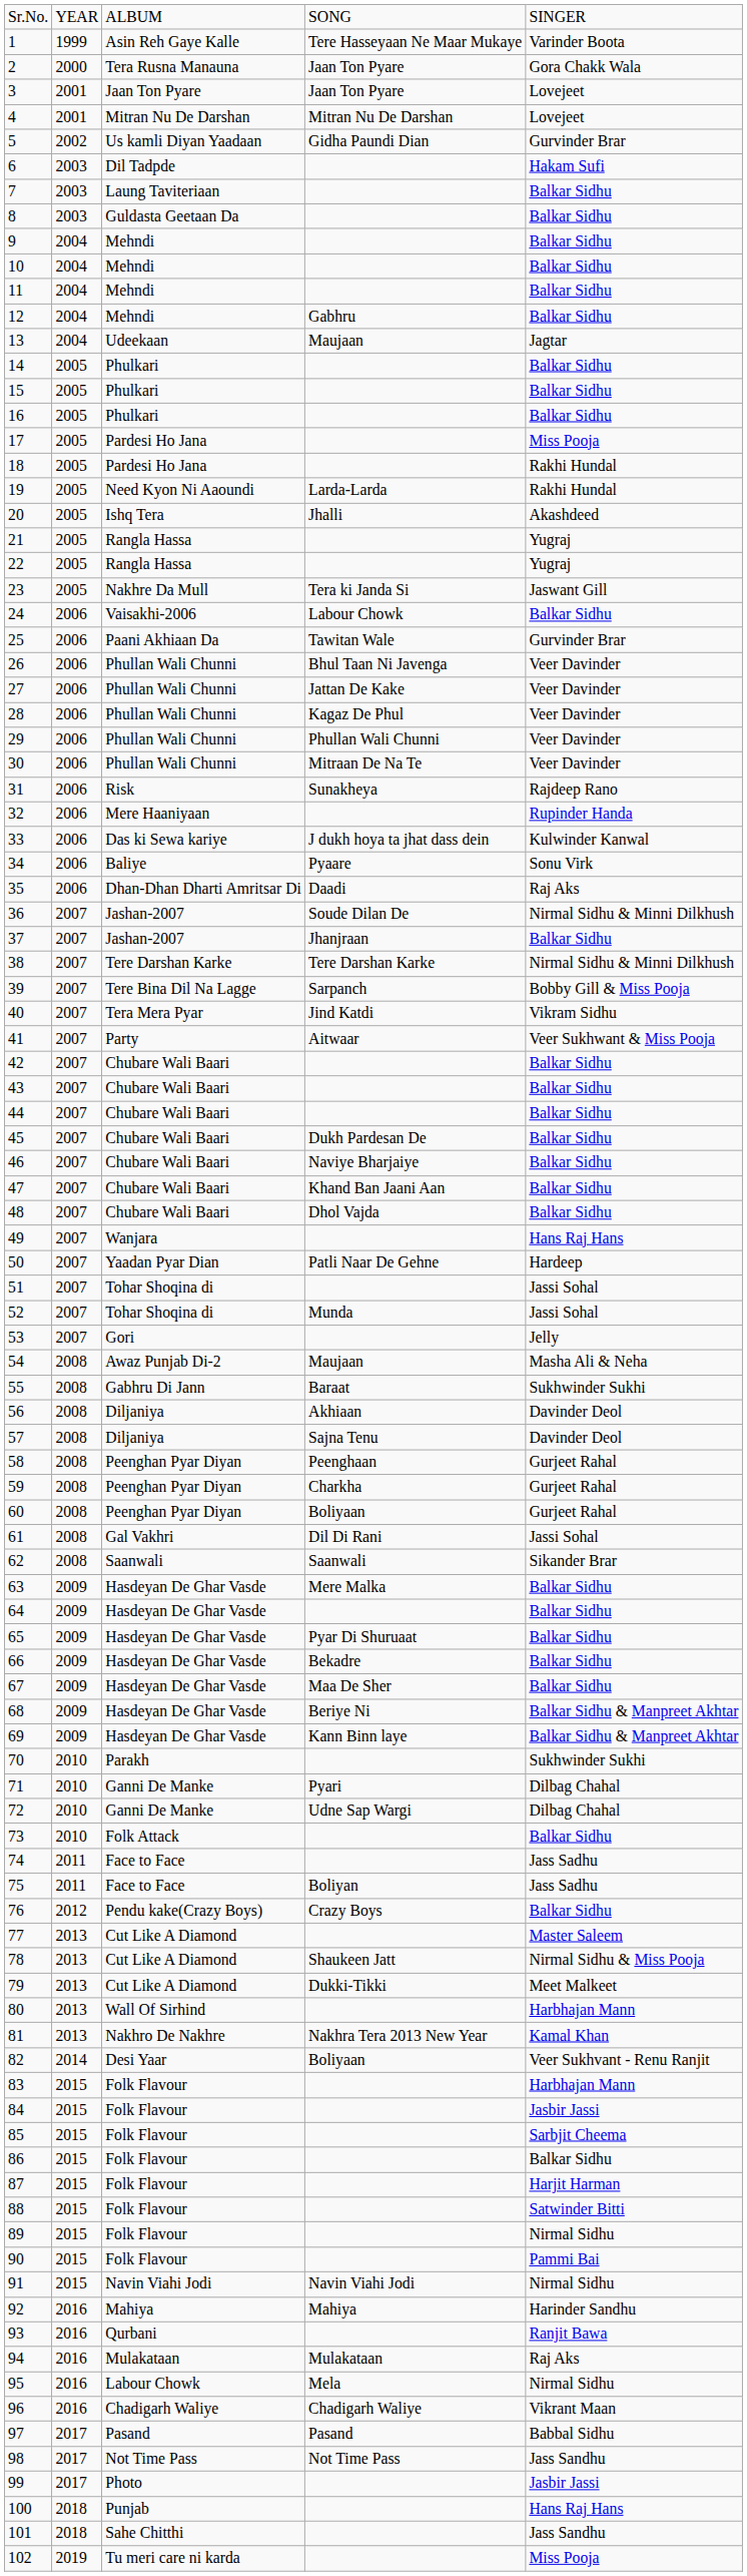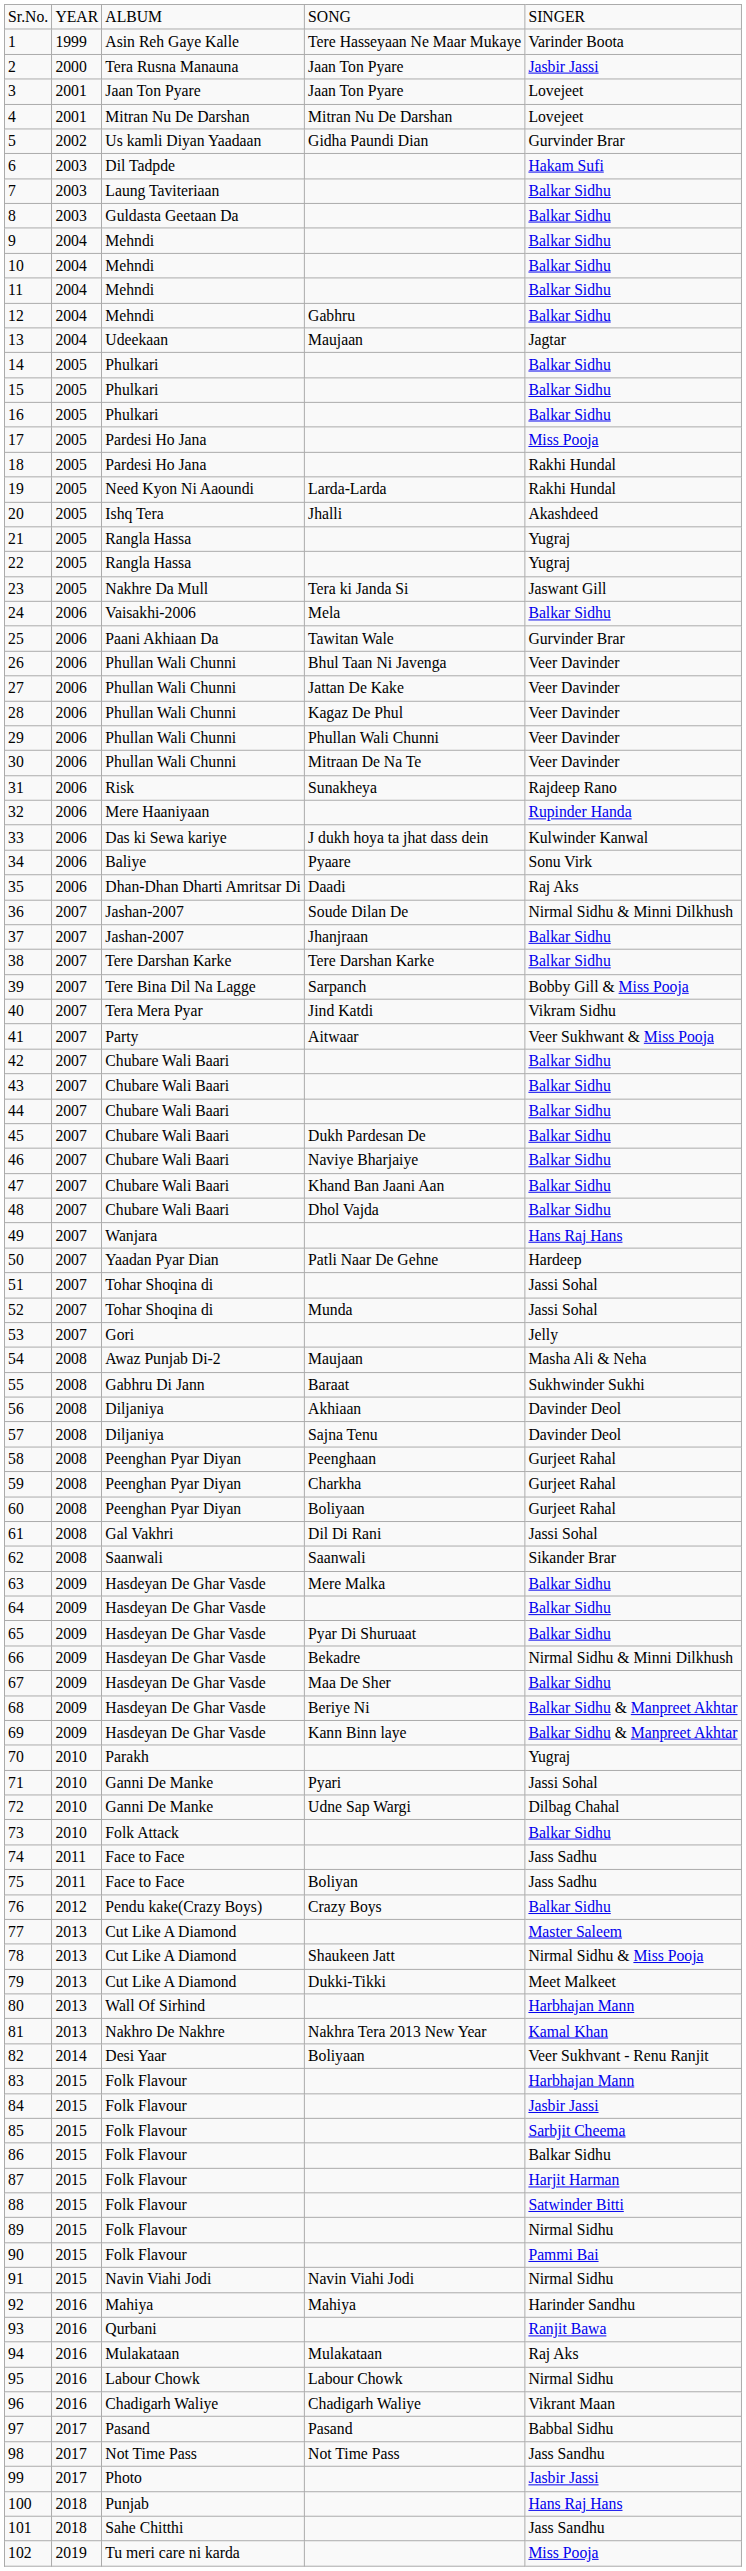 <table class="wikitable">
 <tr>
 <td>Sr.No.</td>
 <td>YEAR</td>
 <td>ALBUM</td>
 <td>SONG</td>
 <td>SINGER</td>
 </tr>
 <tr>
 <td>1</td>
 <td>1999</td>
 <td>Asin Reh Gaye Kalle</td>
 <td>Tere Hasseyaan Ne Maar Mukaye</td>
 <td>Varinder Boota</td>
 </tr>
 <tr>
 <td>2</td>
 <td>2000</td>
 <td>Tera Rusna Manauna</td>
 <td>Jaan Ton Pyare</td>
-<td>Gora Chakk Wala</td>
+<td><a href='#'>Jasbir Jassi</a></td>
 </tr>
 <tr>
 <td>3</td>
 <td>2001</td>
 <td>Jaan Ton Pyare</td>
 <td>Jaan Ton Pyare</td>
 <td>Lovejeet</td>
 </tr>
 <tr>
 <td>4</td>
 <td>2001</td>
 <td>Mitran Nu De Darshan</td>
 <td>Mitran Nu De Darshan</td>
 <td>Lovejeet</td>
 </tr>
 <tr>
 <td>5</td>
 <td>2002</td>
 <td>Us kamli Diyan Yaadaan</td>
 <td>Gidha Paundi Dian</td>
 <td>Gurvinder Brar</td>
 </tr>
 <tr>
 <td>6</td>
 <td>2003</td>
 <td>Dil Tadpde</td>
 <td></td>
 <td><a href='#'>Hakam Sufi</a></td>
 </tr>
 <tr>
 <td>7</td>
 <td>2003</td>
 <td>Laung Taviteriaan</td>
 <td></td>
 <td><a href='#'>Balkar Sidhu</a></td>
 </tr>
 <tr>
 <td>8</td>
 <td>2003</td>
 <td>Guldasta Geetaan Da</td>
 <td></td>
 <td><a href='#'>Balkar Sidhu</a></td>
 </tr>
 <tr>
 <td>9</td>
 <td>2004</td>
 <td>Mehndi</td>
 <td></td>
 <td><a href='#'>Balkar Sidhu</a></td>
 </tr>
 <tr>
 <td>10</td>
 <td>2004</td>
 <td>Mehndi</td>
 <td></td>
 <td><a href='#'>Balkar Sidhu</a></td>
 </tr>
 <tr>
 <td>11</td>
 <td>2004</td>
 <td>Mehndi</td>
 <td></td>
 <td><a href='#'>Balkar Sidhu</a></td>
 </tr>
 <tr>
 <td>12</td>
 <td>2004</td>
 <td>Mehndi</td>
 <td>Gabhru</td>
 <td><a href='#'>Balkar Sidhu</a></td>
 </tr>
 <tr>
 <td>13</td>
 <td>2004</td>
 <td>Udeekaan</td>
 <td>Maujaan</td>
 <td>Jagtar</td>
 </tr>
 <tr>
 <td>14</td>
 <td>2005</td>
 <td>Phulkari</td>
 <td></td>
 <td><a href='#'>Balkar Sidhu</a></td>
 </tr>
 <tr>
 <td>15</td>
 <td>2005</td>
 <td>Phulkari</td>
 <td></td>
 <td><a href='#'>Balkar Sidhu</a></td>
 </tr>
 <tr>
 <td>16</td>
 <td>2005</td>
 <td>Phulkari</td>
 <td></td>
 <td><a href='#'>Balkar Sidhu</a></td>
 </tr>
 <tr>
 <td>17</td>
 <td>2005</td>
 <td>Pardesi Ho Jana</td>
 <td></td>
 <td><a href='#'>Miss Pooja</a></td>
 </tr>
 <tr>
 <td>18</td>
 <td>2005</td>
 <td>Pardesi Ho Jana</td>
 <td></td>
 <td>Rakhi Hundal</td>
 </tr>
 <tr>
 <td>19</td>
 <td>2005</td>
 <td>Need Kyon Ni Aaoundi</td>
 <td>Larda-Larda</td>
 <td>Rakhi Hundal</td>
 </tr>
 <tr>
 <td>20</td>
 <td>2005</td>
 <td>Ishq Tera</td>
 <td>Jhalli</td>
 <td>Akashdeed</td>
 </tr>
 <tr>
 <td>21</td>
 <td>2005</td>
 <td>Rangla Hassa</td>
 <td></td>
 <td>Yugraj</td>
 </tr>
 <tr>
 <td>22</td>
 <td>2005</td>
 <td>Rangla Hassa</td>
 <td></td>
 <td>Yugraj</td>
 </tr>
 <tr>
 <td>23</td>
 <td>2005</td>
 <td>Nakhre Da Mull</td>
 <td>Tera ki Janda Si</td>
 <td>Jaswant Gill</td>
 </tr>
 <tr>
 <td>24</td>
 <td>2006</td>
 <td>Vaisakhi-2006</td>
-<td>Labour Chowk</td>
+<td>Mela</td>
 <td><a href='#'>Balkar Sidhu</a></td>
 </tr>
 <tr>
 <td>25</td>
 <td>2006</td>
 <td>Paani Akhiaan Da</td>
 <td>Tawitan Wale</td>
 <td>Gurvinder Brar</td>
 </tr>
 <tr>
 <td>26</td>
 <td>2006</td>
 <td>Phullan Wali Chunni</td>
 <td>Bhul Taan Ni Javenga</td>
 <td>Veer Davinder</td>
 </tr>
 <tr>
 <td>27</td>
 <td>2006</td>
 <td>Phullan Wali Chunni</td>
 <td>Jattan De Kake</td>
 <td>Veer Davinder</td>
 </tr>
 <tr>
 <td>28</td>
 <td>2006</td>
 <td>Phullan Wali Chunni</td>
 <td>Kagaz De Phul</td>
 <td>Veer Davinder</td>
 </tr>
 <tr>
 <td>29</td>
 <td>2006</td>
 <td>Phullan Wali Chunni</td>
 <td>Phullan Wali Chunni</td>
 <td>Veer Davinder</td>
 </tr>
 <tr>
 <td>30</td>
 <td>2006</td>
 <td>Phullan Wali Chunni</td>
 <td>Mitraan De Na Te</td>
 <td>Veer Davinder</td>
 </tr>
 <tr>
 <td>31</td>
 <td>2006</td>
 <td>Risk</td>
 <td>Sunakheya</td>
 <td>Rajdeep Rano</td>
 </tr>
 <tr>
 <td>32</td>
 <td>2006</td>
 <td>Mere Haaniyaan</td>
 <td></td>
 <td><a href='#'>Rupinder Handa</a></td>
 </tr>
 <tr>
 <td>33</td>
 <td>2006</td>
 <td>Das ki Sewa kariye</td>
 <td>J dukh hoya ta jhat dass dein</td>
 <td>Kulwinder Kanwal</td>
 </tr>
 <tr>
 <td>34</td>
 <td>2006</td>
 <td>Baliye</td>
 <td>Pyaare</td>
 <td>Sonu Virk</td>
 </tr>
 <tr>
 <td>35</td>
 <td>2006</td>
 <td>Dhan-Dhan Dharti Amritsar Di</td>
 <td>Daadi</td>
 <td>Raj Aks</td>
 </tr>
 <tr>
 <td>36</td>
 <td>2007</td>
 <td>Jashan-2007</td>
 <td>Soude Dilan De</td>
 <td>Nirmal Sidhu & Minni Dilkhush</td>
 </tr>
 <tr>
 <td>37</td>
 <td>2007</td>
 <td>Jashan-2007</td>
 <td>Jhanjraan</td>
 <td><a href='#'>Balkar Sidhu</a></td>
 </tr>
 <tr>
 <td>38</td>
 <td>2007</td>
 <td>Tere Darshan Karke</td>
 <td>Tere Darshan Karke</td>
-<td>Nirmal Sidhu & Minni Dilkhush</td>
+<td><a href='#'>Balkar Sidhu</a></td>
 </tr>
 <tr>
 <td>39</td>
 <td>2007</td>
 <td>Tere Bina Dil Na Lagge</td>
 <td>Sarpanch</td>
 <td>Bobby Gill & <a href='#'>Miss Pooja</a></td>
 </tr>
 <tr>
 <td>40</td>
 <td>2007</td>
 <td>Tera Mera Pyar</td>
 <td>Jind Katdi</td>
 <td>Vikram Sidhu</td>
 </tr>
 <tr>
 <td>41</td>
 <td>2007</td>
 <td>Party</td>
 <td>Aitwaar</td>
 <td>Veer Sukhwant & <a href='#'>Miss Pooja</a></td>
 </tr>
 <tr>
 <td>42</td>
 <td>2007</td>
 <td>Chubare Wali Baari</td>
 <td></td>
 <td><a href='#'>Balkar Sidhu</a></td>
 </tr>
 <tr>
 <td>43</td>
 <td>2007</td>
 <td>Chubare Wali Baari</td>
 <td></td>
 <td><a href='#'>Balkar Sidhu</a></td>
 </tr>
 <tr>
 <td>44</td>
 <td>2007</td>
 <td>Chubare Wali Baari</td>
 <td></td>
 <td><a href='#'>Balkar Sidhu</a></td>
 </tr>
 <tr>
 <td>45</td>
 <td>2007</td>
 <td>Chubare Wali Baari</td>
 <td>Dukh Pardesan De</td>
 <td><a href='#'>Balkar Sidhu</a></td>
 </tr>
 <tr>
 <td>46</td>
 <td>2007</td>
 <td>Chubare Wali Baari</td>
 <td>Naviye Bharjaiye</td>
 <td><a href='#'>Balkar Sidhu</a></td>
 </tr>
 <tr>
 <td>47</td>
 <td>2007</td>
 <td>Chubare Wali Baari</td>
 <td>Khand Ban Jaani Aan</td>
 <td><a href='#'>Balkar Sidhu</a></td>
 </tr>
 <tr>
 <td>48</td>
 <td>2007</td>
 <td>Chubare Wali Baari</td>
 <td>Dhol Vajda</td>
 <td><a href='#'>Balkar Sidhu</a></td>
 </tr>
 <tr>
 <td>49</td>
 <td>2007</td>
 <td>Wanjara</td>
 <td></td>
 <td><a href='#'>Hans Raj Hans</a></td>
 </tr>
 <tr>
 <td>50</td>
 <td>2007</td>
 <td>Yaadan Pyar Dian</td>
 <td>Patli Naar De Gehne</td>
 <td>Hardeep</td>
 </tr>
 <tr>
 <td>51</td>
 <td>2007</td>
 <td>Tohar Shoqina di</td>
 <td></td>
 <td>Jassi Sohal</td>
 </tr>
 <tr>
 <td>52</td>
 <td>2007</td>
 <td>Tohar Shoqina di</td>
 <td>Munda</td>
 <td>Jassi Sohal</td>
 </tr>
 <tr>
 <td>53</td>
 <td>2007</td>
 <td>Gori</td>
 <td></td>
 <td>Jelly</td>
 </tr>
 <tr>
 <td>54</td>
 <td>2008</td>
 <td>Awaz Punjab Di-2</td>
 <td>Maujaan</td>
 <td>Masha Ali & Neha</td>
 </tr>
 <tr>
 <td>55</td>
 <td>2008</td>
 <td>Gabhru Di Jann</td>
 <td>Baraat</td>
 <td>Sukhwinder Sukhi</td>
 </tr>
 <tr>
 <td>56</td>
 <td>2008</td>
 <td>Diljaniya</td>
 <td>Akhiaan</td>
 <td>Davinder Deol</td>
 </tr>
 <tr>
 <td>57</td>
 <td>2008</td>
 <td>Diljaniya</td>
 <td>Sajna Tenu</td>
 <td>Davinder Deol</td>
 </tr>
 <tr>
 <td>58</td>
 <td>2008</td>
 <td>Peenghan Pyar Diyan</td>
 <td>Peenghaan</td>
 <td>Gurjeet Rahal</td>
 </tr>
 <tr>
 <td>59</td>
 <td>2008</td>
 <td>Peenghan Pyar Diyan</td>
 <td>Charkha</td>
 <td>Gurjeet Rahal</td>
 </tr>
 <tr>
 <td>60</td>
 <td>2008</td>
 <td>Peenghan Pyar Diyan</td>
 <td>Boliyaan</td>
 <td>Gurjeet Rahal</td>
 </tr>
 <tr>
 <td>61</td>
 <td>2008</td>
 <td>Gal Vakhri</td>
 <td>Dil Di Rani</td>
 <td>Jassi Sohal</td>
 </tr>
 <tr>
 <td>62</td>
 <td>2008</td>
 <td>Saanwali</td>
 <td>Saanwali</td>
 <td>Sikander Brar</td>
 </tr>
 <tr>
 <td>63</td>
 <td>2009</td>
 <td>Hasdeyan De Ghar Vasde</td>
 <td>Mere Malka</td>
 <td><a href='#'>Balkar Sidhu</a></td>
 </tr>
 <tr>
 <td>64</td>
 <td>2009</td>
 <td>Hasdeyan De Ghar Vasde</td>
 <td></td>
 <td><a href='#'>Balkar Sidhu</a></td>
 </tr>
 <tr>
 <td>65</td>
 <td>2009</td>
 <td>Hasdeyan De Ghar Vasde</td>
 <td>Pyar Di Shuruaat</td>
 <td><a href='#'>Balkar Sidhu</a></td>
 </tr>
 <tr>
 <td>66</td>
 <td>2009</td>
 <td>Hasdeyan De Ghar Vasde</td>
 <td>Bekadre</td>
-<td><a href='#'>Balkar Sidhu</a></td>
+<td>Nirmal Sidhu & Minni Dilkhush</td>
 </tr>
 <tr>
 <td>67</td>
 <td>2009</td>
 <td>Hasdeyan De Ghar Vasde</td>
 <td>Maa De Sher</td>
 <td><a href='#'>Balkar Sidhu</a></td>
 </tr>
 <tr>
 <td>68</td>
 <td>2009</td>
 <td>Hasdeyan De Ghar Vasde</td>
 <td>Beriye Ni</td>
 <td><a href='#'>Balkar Sidhu</a> & <a href='#'>Manpreet Akhtar</a></td>
 </tr>
 <tr>
 <td>69</td>
 <td>2009</td>
 <td>Hasdeyan De Ghar Vasde</td>
 <td>Kann Binn laye</td>
 <td><a href='#'>Balkar Sidhu</a> & <a href='#'>Manpreet Akhtar</a></td>
 </tr>
 <tr>
 <td>70</td>
 <td>2010</td>
 <td>Parakh</td>
 <td></td>
-<td>Sukhwinder Sukhi</td>
+<td>Yugraj</td>
 </tr>
 <tr>
 <td>71</td>
 <td>2010</td>
 <td>Ganni De Manke</td>
 <td>Pyari</td>
-<td>Dilbag Chahal</td>
+<td>Jassi Sohal</td>
 </tr>
 <tr>
 <td>72</td>
 <td>2010</td>
 <td>Ganni De Manke</td>
 <td>Udne Sap Wargi</td>
 <td>Dilbag Chahal</td>
 </tr>
 <tr>
 <td>73</td>
 <td>2010</td>
 <td>Folk Attack</td>
 <td></td>
 <td><a href='#'>Balkar Sidhu</a></td>
 </tr>
 <tr>
 <td>74</td>
 <td>2011</td>
 <td>Face to Face</td>
 <td></td>
 <td>Jass Sadhu</td>
 </tr>
 <tr>
 <td>75</td>
 <td>2011</td>
 <td>Face to Face</td>
 <td>Boliyan</td>
 <td>Jass Sadhu</td>
 </tr>
 <tr>
 <td>76</td>
 <td>2012</td>
 <td>Pendu kake(Crazy Boys)</td>
 <td>Crazy Boys</td>
 <td><a href='#'>Balkar Sidhu</a></td>
 </tr>
 <tr>
 <td>77</td>
 <td>2013</td>
 <td>Cut Like A Diamond</td>
 <td></td>
 <td><a href='#'>Master Saleem</a></td>
 </tr>
 <tr>
 <td>78</td>
 <td>2013</td>
 <td>Cut Like A Diamond</td>
 <td>Shaukeen Jatt</td>
 <td>Nirmal Sidhu & <a href='#'>Miss Pooja</a></td>
 </tr>
 <tr>
 <td>79</td>
 <td>2013</td>
 <td>Cut Like A Diamond</td>
 <td>Dukki-Tikki</td>
 <td>Meet Malkeet</td>
 </tr>
 <tr>
 <td>80</td>
 <td>2013</td>
 <td>Wall Of Sirhind</td>
 <td></td>
 <td><a href='#'>Harbhajan Mann</a></td>
 </tr>
 <tr>
 <td>81</td>
 <td>2013</td>
 <td>Nakhro De Nakhre</td>
 <td>Nakhra Tera 2013 New Year</td>
 <td><a href='#'>Kamal Khan</a></td>
 </tr>
 <tr>
 <td>82</td>
 <td>2014</td>
 <td>Desi Yaar</td>
 <td>Boliyaan</td>
 <td>Veer Sukhvant - Renu Ranjit</td>
 </tr>
 <tr>
 <td>83</td>
 <td>2015</td>
 <td>Folk Flavour</td>
 <td></td>
 <td><a href='#'>Harbhajan Mann</a></td>
 </tr>
 <tr>
 <td>84</td>
 <td>2015</td>
 <td>Folk Flavour</td>
 <td></td>
 <td><a href='#'>Jasbir Jassi</a></td>
 </tr>
 <tr>
 <td>85</td>
 <td>2015</td>
 <td>Folk Flavour</td>
 <td></td>
 <td><a href='#'>Sarbjit Cheema</a></td>
 </tr>
 <tr>
 <td>86</td>
 <td>2015</td>
 <td>Folk Flavour</td>
 <td></td>
 <td>Balkar Sidhu</td>
 </tr>
 <tr>
 <td>87</td>
 <td>2015</td>
 <td>Folk Flavour</td>
 <td></td>
 <td><a href='#'>Harjit Harman</a></td>
 </tr>
 <tr>
 <td>88</td>
 <td>2015</td>
 <td>Folk Flavour</td>
 <td></td>
 <td><a href='#'>Satwinder Bitti</a></td>
 </tr>
 <tr>
 <td>89</td>
 <td>2015</td>
 <td>Folk Flavour</td>
 <td></td>
 <td>Nirmal Sidhu</td>
 </tr>
 <tr>
 <td>90</td>
 <td>2015</td>
 <td>Folk Flavour</td>
 <td></td>
 <td><a href='#'>Pammi Bai</a></td>
 </tr>
 <tr>
 <td>91</td>
 <td>2015</td>
 <td>Navin Viahi Jodi</td>
 <td>Navin Viahi Jodi</td>
 <td>Nirmal Sidhu</td>
 </tr>
 <tr>
 <td>92</td>
 <td>2016</td>
 <td>Mahiya</td>
 <td>Mahiya</td>
 <td>Harinder Sandhu</td>
 </tr>
 <tr>
 <td>93</td>
 <td>2016</td>
 <td>Qurbani</td>
 <td></td>
 <td><a href='#'>Ranjit Bawa</a></td>
 </tr>
 <tr>
 <td>94</td>
 <td>2016</td>
 <td>Mulakataan</td>
 <td>Mulakataan</td>
 <td>Raj Aks</td>
 </tr>
 <tr>
 <td>95</td>
 <td>2016</td>
 <td>Labour Chowk</td>
-<td>Mela</td>
+<td>Labour Chowk</td>
 <td>Nirmal Sidhu</td>
 </tr>
 <tr>
 <td>96</td>
 <td>2016</td>
 <td>Chadigarh Waliye</td>
 <td>Chadigarh Waliye</td>
 <td>Vikrant Maan</td>
 </tr>
 <tr>
 <td>97</td>
 <td>2017</td>
 <td>Pasand</td>
 <td>Pasand</td>
 <td>Babbal Sidhu</td>
 </tr>
 <tr>
 <td>98</td>
 <td>2017</td>
 <td>Not Time Pass</td>
 <td>Not Time Pass</td>
 <td>Jass Sandhu</td>
 </tr>
 <tr>
 <td>99</td>
 <td>2017</td>
 <td>Photo</td>
 <td></td>
 <td><a href='#'>Jasbir Jassi</a></td>
 </tr>
 <tr>
 <td>100</td>
 <td>2018</td>
 <td>Punjab</td>
 <td></td>
 <td><a href='#'>Hans Raj Hans</a></td>
 </tr>
 <tr>
 <td>101</td>
 <td>2018</td>
 <td>Sahe Chitthi</td>
 <td></td>
 <td>Jass Sandhu</td>
 </tr>
 <tr>
 <td>102</td>
 <td>2019</td>
 <td>Tu meri care ni karda</td>
 <td></td>
 <td><a href='#'>Miss Pooja</a></td>
 </tr>
 </table>
